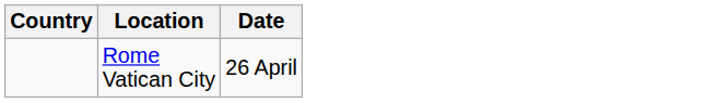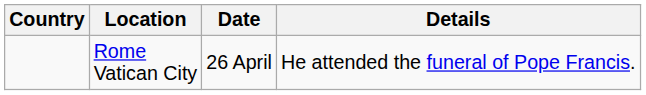 <table class="wikitable sortable">
 <tr>
 <th>Country</th>
 <th>Location</th>
 <th>Date</th>
+<th>Details</th>
 </tr>
 <tr>
 <td><br></td>
 <td><a href='#'>Rome</a><br>Vatican City</td>
 <td>26 April</td>
+<td>He attended the <a href='#'>funeral of Pope Francis</a>. </td>
 </tr>
 </table>
